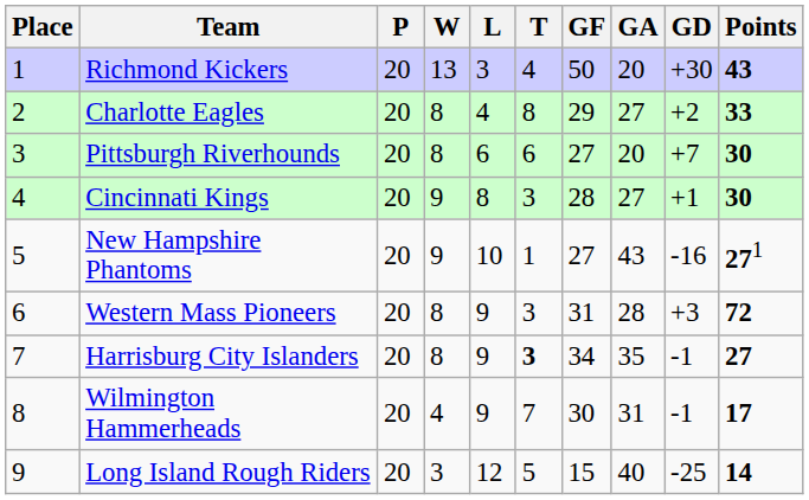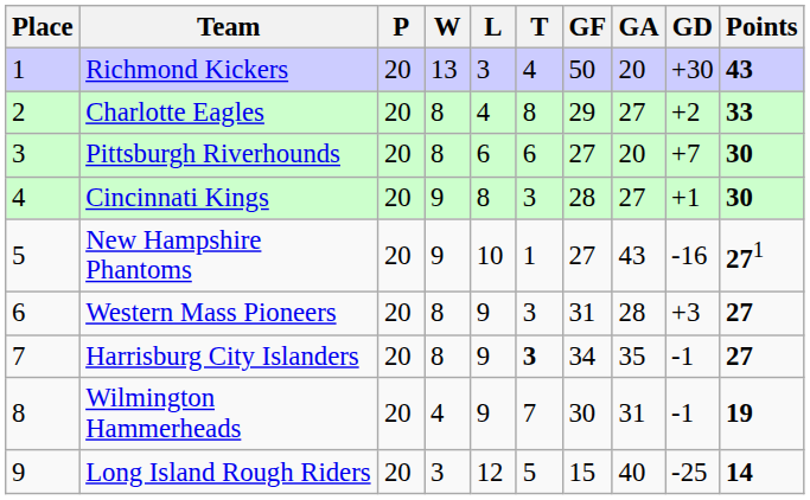 <table class="wikitable">
 <tr>
 <th>Place</th>
 <th style="width:170px;">Team</th>
 <th width="20">P</th>
 <th width="20">W</th>
 <th width="20">L</th>
 <th width="20">T</th>
 <th width="20">GF</th>
 <th width="20">GA</th>
 <th width="25">GD</th>
 <th>Points</th>
 </tr>
 <tr style="background:#ccf;">
 <td>1</td>
 <td><a href='#'>Richmond Kickers</a></td>
 <td>20</td>
 <td>13</td>
 <td>3</td>
 <td>4</td>
 <td>50</td>
 <td>20</td>
 <td>+30</td>
 <td><strong>43</strong></td>
 </tr>
 <tr style="background:#cfc;">
 <td>2</td>
 <td><a href='#'>Charlotte Eagles</a></td>
 <td>20</td>
 <td>8</td>
 <td>4</td>
 <td>8</td>
 <td>29</td>
 <td>27</td>
 <td>+2</td>
 <td><strong>33</strong></td>
 </tr>
 <tr style="background:#cfc;">
 <td>3</td>
 <td><a href='#'>Pittsburgh Riverhounds</a></td>
 <td>20</td>
 <td>8</td>
 <td>6</td>
 <td>6</td>
 <td>27</td>
 <td>20</td>
 <td>+7</td>
 <td><strong>30</strong></td>
 </tr>
 <tr style="background:#cfc;">
 <td>4</td>
 <td><a href='#'>Cincinnati Kings</a></td>
 <td>20</td>
 <td>9</td>
 <td>8</td>
 <td>3</td>
 <td>28</td>
 <td>27</td>
 <td>+1</td>
 <td><strong>30</strong></td>
 </tr>
 <tr>
 <td>5</td>
 <td><a href='#'>New Hampshire Phantoms</a></td>
 <td>20</td>
 <td>9</td>
 <td>10</td>
 <td>1</td>
 <td>27</td>
 <td>43</td>
 <td>-16</td>
 <td><strong>27</strong><sup>1</sup></td>
 </tr>
 <tr>
 <td>6</td>
 <td><a href='#'>Western Mass Pioneers</a></td>
 <td>20</td>
 <td>8</td>
 <td>9</td>
 <td>3</td>
 <td>31</td>
 <td>28</td>
 <td>+3</td>
-<td><strong>72</strong></td>
+<td><strong>27</strong></td>
 </tr>
 <tr>
 <td>7</td>
 <td><a href='#'>Harrisburg City Islanders</a></td>
 <td>20</td>
 <td>8</td>
 <td>9</td>
 <td><strong>3</strong></td>
 <td>34</td>
 <td>35</td>
 <td>-1</td>
 <td><strong>27</strong></td>
 </tr>
 <tr>
 <td>8</td>
 <td><a href='#'>Wilmington Hammerheads</a></td>
 <td>20</td>
 <td>4</td>
 <td>9</td>
 <td>7</td>
 <td>30</td>
 <td>31</td>
 <td>-1</td>
-<td><strong>17</strong></td>
+<td><strong>19</strong></td>
 </tr>
 <tr>
 <td>9</td>
 <td><a href='#'>Long Island Rough Riders</a></td>
 <td>20</td>
 <td>3</td>
 <td>12</td>
 <td>5</td>
 <td>15</td>
 <td>40</td>
 <td>-25</td>
 <td><strong>14</strong></td>
 </tr>
 </table>
